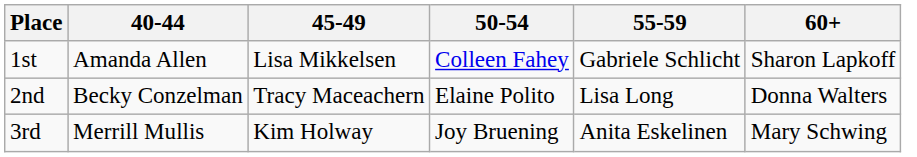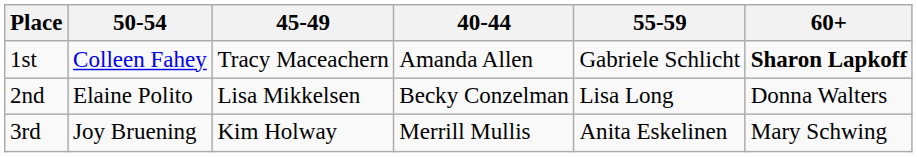 <table class="wikitable">
 <tr>
 <th>Place</th>
+<th>50-54</th>
+<th>45-49</th>
 <th>40-44</th>
-<th>45-49</th>
-<th>50-54</th>
 <th>55-59</th>
 <th>60+</th>
 </tr>
 <tr>
 <td>1st</td>
+<td><a href='#'>Colleen Fahey</a></td>
+<td>Tracy Maceachern</td>
 <td>Amanda Allen</td>
-<td>Lisa Mikkelsen</td>
-<td><a href='#'>Colleen Fahey</a></td>
 <td>Gabriele Schlicht</td>
-<td>Sharon Lapkoff</td>
+<td><strong>Sharon Lapkoff</strong></td>
 </tr>
 <tr>
 <td>2nd</td>
+<td>Elaine Polito</td>
+<td>Lisa Mikkelsen</td>
 <td>Becky Conzelman</td>
-<td>Tracy Maceachern</td>
-<td>Elaine Polito</td>
 <td>Lisa Long</td>
 <td>Donna Walters</td>
 </tr>
 <tr>
 <td>3rd</td>
+<td>Joy Bruening</td>
+<td>Kim Holway</td>
 <td>Merrill Mullis</td>
-<td>Kim Holway</td>
-<td>Joy Bruening</td>
 <td>Anita Eskelinen</td>
 <td>Mary Schwing</td>
 </tr>
 </table>
